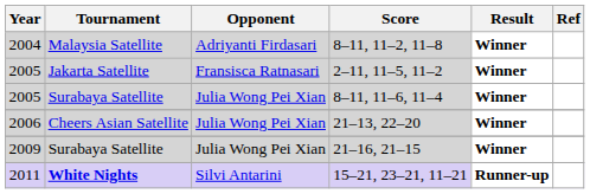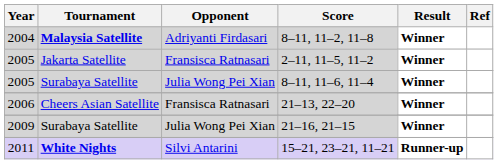 <table class="sortable wikitable" style="font-size: 90%">
 <tr>
 <th>Year</th>
 <th>Tournament</th>
 <th>Opponent</th>
 <th>Score</th>
 <th>Result</th>
 <th>Ref</th>
 </tr>
 <tr style="background:#D5D5D5">
 <td align="center">2004</td>
-<td align="left"><a href='#'>Malaysia Satellite</a></td>
+<td align="left"><strong><a href='#'>Malaysia Satellite</a></strong></td>
 <td align="left"> <a href='#'>Adriyanti Firdasari</a></td>
 <td align="left">8–11, 11–2, 11–8</td>
 <td style="text-align:left; background:white"> <strong>Winner</strong></td>
 <td style="text-align:center; background:white"></td>
 </tr>
 <tr style="background:#D5D5D5">
 <td align="center">2005</td>
 <td align="left"><a href='#'>Jakarta Satellite</a></td>
 <td align="left"> <a href='#'>Fransisca Ratnasari</a></td>
 <td align="left">2–11, 11–5, 11–2</td>
 <td style="text-align:left; background:white"> <strong>Winner</strong></td>
 <td style="text-align:center; background:white"></td>
 </tr>
 <tr>
 </tr>
 <tr style="background:#D5D5D5">
 <td align="center">2005</td>
 <td align="left"><a href='#'>Surabaya Satellite</a></td>
 <td align="left"> <a href='#'>Julia Wong Pei Xian</a></td>
 <td align="left">8–11, 11–6, 11–4</td>
 <td style="text-align:left; background:white"> <strong>Winner</strong></td>
 <td style="text-align:center; background:white"></td>
 </tr>
 <tr>
 </tr>
 <tr style="background:#D5D5D5">
 <td align="center">2006</td>
 <td align="left"><a href='#'>Cheers Asian Satellite</a></td>
-<td align="left"> <a href='#'>Julia Wong Pei Xian</a></td>
+<td align="left"> Fransisca Ratnasari</td>
 <td align="left">21–13, 22–20</td>
 <td style="text-align:left; background:white"> <strong>Winner</strong></td>
 <td style="text-align:center; background:white"></td>
 </tr>
 <tr>
 </tr>
 <tr style="background:#D5D5D5">
 <td align="center">2009</td>
 <td align="left">Surabaya Satellite</td>
 <td align="left"> Julia Wong Pei Xian</td>
 <td align="left">21–16, 21–15</td>
 <td style="text-align:left; background:white"> <strong>Winner</strong></td>
 <td style="text-align:center; background:white"></td>
 </tr>
 <tr>
 </tr>
 <tr style="background:#D8CEF6">
 <td align="center">2011</td>
 <td align="left"><strong><a href='#'>White Nights</a></strong></td>
 <td align="left"> <a href='#'>Silvi Antarini</a></td>
 <td align="left">15–21, 23–21, 11–21</td>
 <td style="text-align:left; background:white"> <strong>Runner-up</strong></td>
 <td style="text-align:center; background:white"></td>
 </tr>
 </table>
